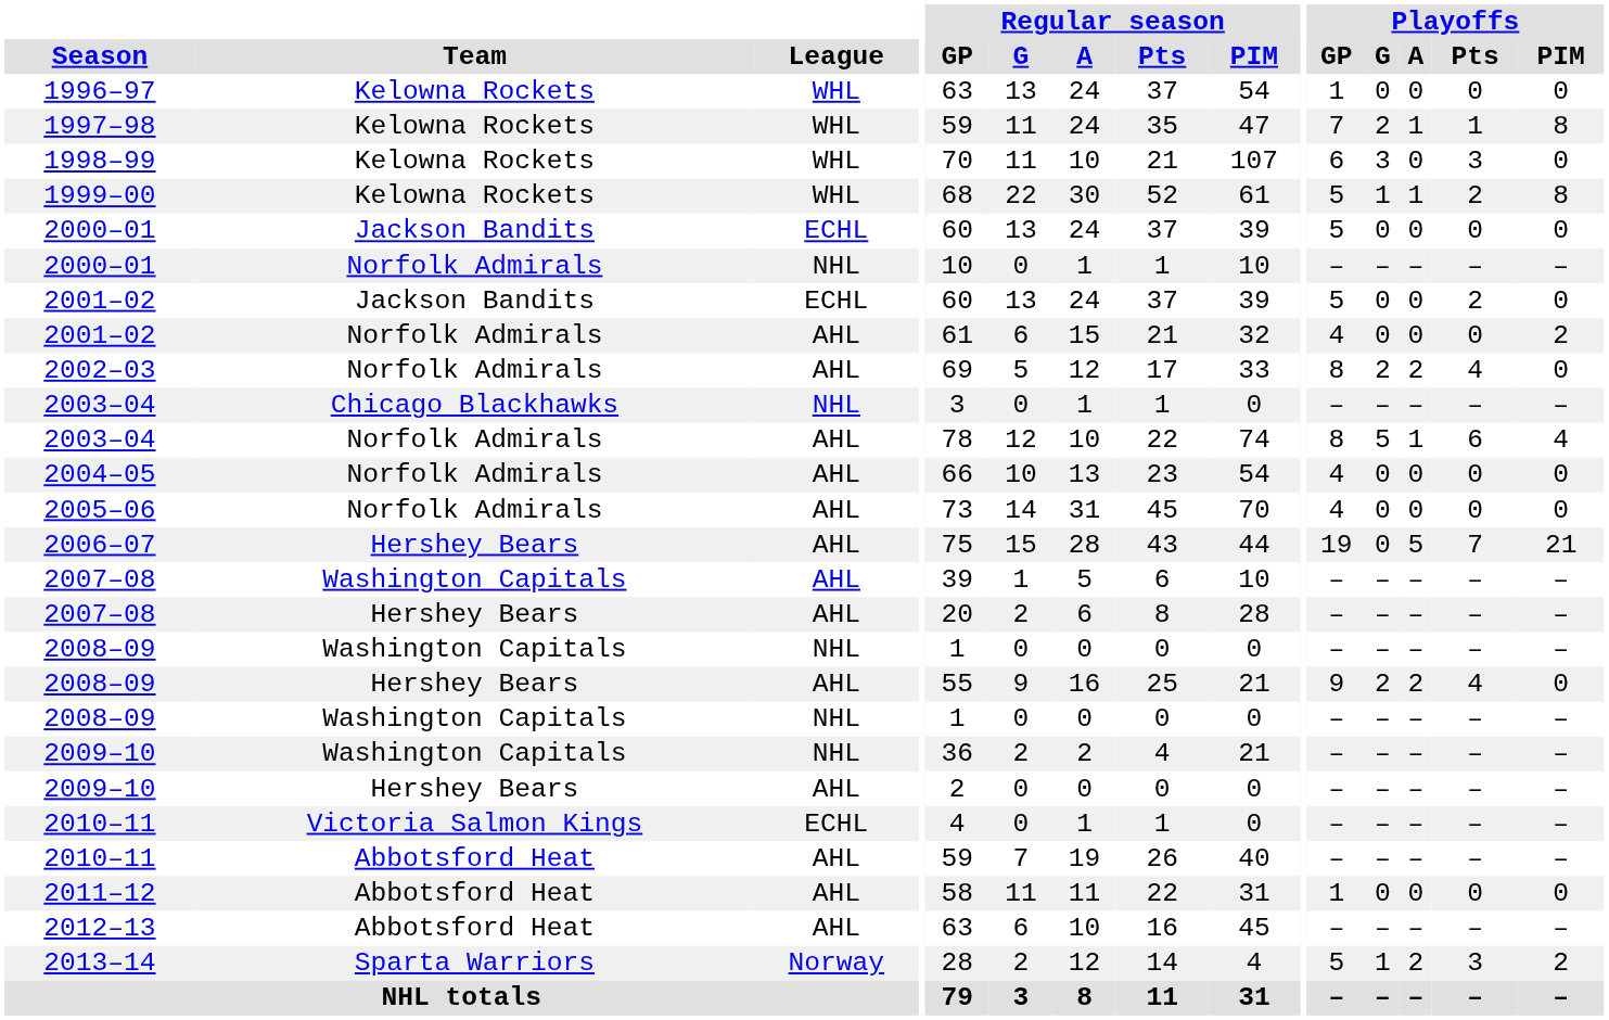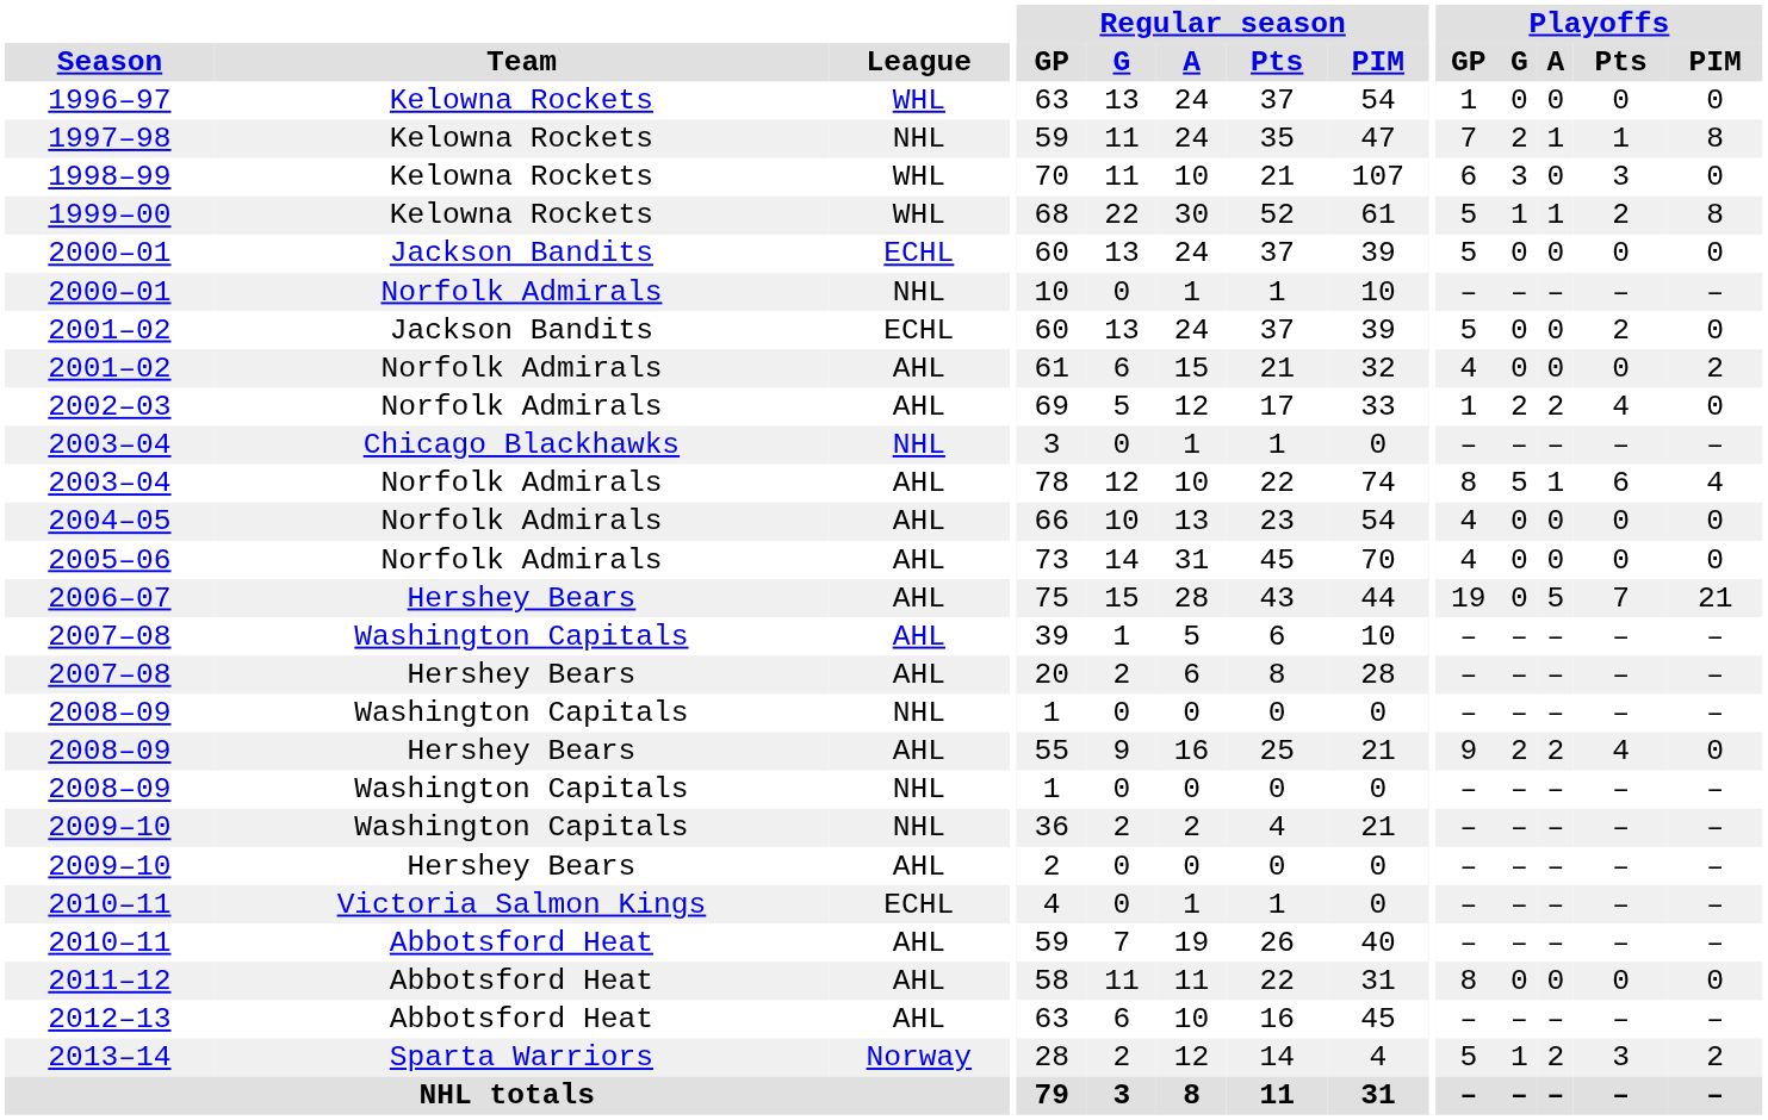 <table border="0" cellpadding="1" cellspacing="0" style="text-align:center; width:60em">
 <tr bgcolor="#e0e0e0">
 <th colspan="3"  bgcolor="#ffffff"></th>
 <th rowspan="99" bgcolor="#ffffff"></th>
 <th colspan="5"><a href='#'>Regular season</a></th>
 <th rowspan="99" bgcolor="#ffffff"></th>
 <th colspan="5"><a href='#'>Playoffs</a></th>
 </tr>
 <tr bgcolor="#e0e0e0">
 <th><a href='#'>Season</a></th>
 <th>Team</th>
 <th>League</th>
 <th>GP</th>
 <th><a href='#'>G</a></th>
 <th><a href='#'>A</a></th>
 <th><a href='#'>Pts</a></th>
 <th><a href='#'>PIM</a></th>
 <th>GP</th>
 <th>G</th>
 <th>A</th>
 <th>Pts</th>
 <th>PIM</th>
 </tr>
 <tr>
 <td><a href='#'>1996–97</a></td>
 <td><a href='#'>Kelowna Rockets</a></td>
 <td><a href='#'>WHL</a></td>
 <td>63</td>
 <td>13</td>
 <td>24</td>
 <td>37</td>
 <td>54</td>
 <td>1</td>
 <td>0</td>
 <td>0</td>
 <td>0</td>
 <td>0</td>
 </tr>
 <tr bgcolor="#f0f0f0">
 <td><a href='#'>1997–98</a></td>
 <td>Kelowna Rockets</td>
-<td>WHL</td>
+<td>NHL</td>
 <td>59</td>
 <td>11</td>
 <td>24</td>
 <td>35</td>
 <td>47</td>
 <td>7</td>
 <td>2</td>
 <td>1</td>
 <td>1</td>
 <td>8</td>
 </tr>
 <tr>
 <td><a href='#'>1998–99</a></td>
 <td>Kelowna Rockets</td>
 <td>WHL</td>
 <td>70</td>
 <td>11</td>
 <td>10</td>
 <td>21</td>
 <td>107</td>
 <td>6</td>
 <td>3</td>
 <td>0</td>
 <td>3</td>
 <td>0</td>
 </tr>
 <tr bgcolor="#f0f0f0">
 <td><a href='#'>1999–00</a></td>
 <td>Kelowna Rockets</td>
 <td>WHL</td>
 <td>68</td>
 <td>22</td>
 <td>30</td>
 <td>52</td>
 <td>61</td>
 <td>5</td>
 <td>1</td>
 <td>1</td>
 <td>2</td>
 <td>8</td>
 </tr>
 <tr>
 <td><a href='#'>2000–01</a></td>
 <td><a href='#'>Jackson Bandits</a></td>
 <td><a href='#'>ECHL</a></td>
 <td>60</td>
 <td>13</td>
 <td>24</td>
 <td>37</td>
 <td>39</td>
 <td>5</td>
 <td>0</td>
 <td>0</td>
 <td>0</td>
 <td>0</td>
 </tr>
 <tr bgcolor="#f0f0f0">
 <td><a href='#'>2000–01</a></td>
 <td><a href='#'>Norfolk Admirals</a></td>
 <td>NHL</td>
 <td>10</td>
 <td>0</td>
 <td>1</td>
 <td>1</td>
 <td>10</td>
 <td>–</td>
 <td>–</td>
 <td>–</td>
 <td>–</td>
 <td>–</td>
 </tr>
 <tr>
 <td><a href='#'>2001–02</a></td>
 <td>Jackson Bandits</td>
 <td>ECHL</td>
 <td>60</td>
 <td>13</td>
 <td>24</td>
 <td>37</td>
 <td>39</td>
 <td>5</td>
 <td>0</td>
 <td>0</td>
 <td>2</td>
 <td>0</td>
 </tr>
 <tr bgcolor="#f0f0f0">
 <td><a href='#'>2001–02</a></td>
 <td>Norfolk Admirals</td>
 <td>AHL</td>
 <td>61</td>
 <td>6</td>
 <td>15</td>
 <td>21</td>
 <td>32</td>
 <td>4</td>
 <td>0</td>
 <td>0</td>
 <td>0</td>
 <td>2</td>
 </tr>
 <tr>
 <td><a href='#'>2002–03</a></td>
 <td>Norfolk Admirals</td>
 <td>AHL</td>
 <td>69</td>
 <td>5</td>
 <td>12</td>
 <td>17</td>
 <td>33</td>
-<td>8</td>
+<td>1</td>
 <td>2</td>
 <td>2</td>
 <td>4</td>
 <td>0</td>
 </tr>
 <tr bgcolor="#f0f0f0">
 <td><a href='#'>2003–04</a></td>
 <td><a href='#'>Chicago Blackhawks</a></td>
 <td><a href='#'>NHL</a></td>
 <td>3</td>
 <td>0</td>
 <td>1</td>
 <td>1</td>
 <td>0</td>
 <td>–</td>
 <td>–</td>
 <td>–</td>
 <td>–</td>
 <td>–</td>
 </tr>
 <tr>
 <td><a href='#'>2003–04</a></td>
 <td>Norfolk Admirals</td>
 <td>AHL</td>
 <td>78</td>
 <td>12</td>
 <td>10</td>
 <td>22</td>
 <td>74</td>
 <td>8</td>
 <td>5</td>
 <td>1</td>
 <td>6</td>
 <td>4</td>
 </tr>
 <tr bgcolor="#f0f0f0">
 <td><a href='#'>2004–05</a></td>
 <td>Norfolk Admirals</td>
 <td>AHL</td>
 <td>66</td>
 <td>10</td>
 <td>13</td>
 <td>23</td>
 <td>54</td>
 <td>4</td>
 <td>0</td>
 <td>0</td>
 <td>0</td>
 <td>0</td>
 </tr>
 <tr>
 <td><a href='#'>2005–06</a></td>
 <td>Norfolk Admirals</td>
 <td>AHL</td>
 <td>73</td>
 <td>14</td>
 <td>31</td>
 <td>45</td>
 <td>70</td>
 <td>4</td>
 <td>0</td>
 <td>0</td>
 <td>0</td>
 <td>0</td>
 </tr>
 <tr bgcolor="#f0f0f0">
 <td><a href='#'>2006–07</a></td>
 <td><a href='#'>Hershey Bears</a></td>
 <td>AHL</td>
 <td>75</td>
 <td>15</td>
 <td>28</td>
 <td>43</td>
 <td>44</td>
 <td>19</td>
 <td>0</td>
 <td>5</td>
 <td>7</td>
 <td>21</td>
 </tr>
 <tr>
 <td><a href='#'>2007–08</a></td>
 <td><a href='#'>Washington Capitals</a></td>
 <td><a href='#'>AHL</a></td>
 <td>39</td>
 <td>1</td>
 <td>5</td>
 <td>6</td>
 <td>10</td>
 <td>–</td>
 <td>–</td>
 <td>–</td>
 <td>–</td>
 <td>–</td>
 </tr>
 <tr bgcolor="#f0f0f0">
 <td><a href='#'>2007–08</a></td>
 <td>Hershey Bears</td>
 <td>AHL</td>
 <td>20</td>
 <td>2</td>
 <td>6</td>
 <td>8</td>
 <td>28</td>
 <td>–</td>
 <td>–</td>
 <td>–</td>
 <td>–</td>
 <td>–</td>
 </tr>
 <tr>
 <td><a href='#'>2008–09</a></td>
 <td>Washington Capitals</td>
 <td>NHL</td>
 <td>1</td>
 <td>0</td>
 <td>0</td>
 <td>0</td>
 <td>0</td>
 <td>–</td>
 <td>–</td>
 <td>–</td>
 <td>–</td>
 <td>–</td>
 </tr>
 <tr bgcolor="#f0f0f0">
 <td><a href='#'>2008–09</a></td>
 <td>Hershey Bears</td>
 <td>AHL</td>
 <td>55</td>
 <td>9</td>
 <td>16</td>
 <td>25</td>
 <td>21</td>
 <td>9</td>
 <td>2</td>
 <td>2</td>
 <td>4</td>
 <td>0</td>
 </tr>
 <tr>
 <td><a href='#'>2008–09</a></td>
 <td>Washington Capitals</td>
 <td>NHL</td>
 <td>1</td>
 <td>0</td>
 <td>0</td>
 <td>0</td>
 <td>0</td>
 <td>–</td>
 <td>–</td>
 <td>–</td>
 <td>–</td>
 <td>–</td>
 </tr>
 <tr bgcolor="#f0f0f0">
 <td><a href='#'>2009–10</a></td>
 <td>Washington Capitals</td>
 <td>NHL</td>
 <td>36</td>
 <td>2</td>
 <td>2</td>
 <td>4</td>
 <td>21</td>
 <td>–</td>
 <td>–</td>
 <td>–</td>
 <td>–</td>
 <td>–</td>
 </tr>
 <tr>
 <td><a href='#'>2009–10</a></td>
 <td>Hershey Bears</td>
 <td>AHL</td>
 <td>2</td>
 <td>0</td>
 <td>0</td>
 <td>0</td>
 <td>0</td>
 <td>–</td>
 <td>–</td>
 <td>–</td>
 <td>–</td>
 <td>–</td>
 </tr>
 <tr bgcolor="#f0f0f0">
 <td><a href='#'>2010–11</a></td>
 <td><a href='#'>Victoria Salmon Kings</a></td>
 <td>ECHL</td>
 <td>4</td>
 <td>0</td>
 <td>1</td>
 <td>1</td>
 <td>0</td>
 <td>–</td>
 <td>–</td>
 <td>–</td>
 <td>–</td>
 <td>–</td>
 </tr>
 <tr>
 <td><a href='#'>2010–11</a></td>
 <td><a href='#'>Abbotsford Heat</a></td>
 <td>AHL</td>
 <td>59</td>
 <td>7</td>
 <td>19</td>
 <td>26</td>
 <td>40</td>
 <td>–</td>
 <td>–</td>
 <td>–</td>
 <td>–</td>
 <td>–</td>
 </tr>
 <tr bgcolor="#f0f0f0">
 <td><a href='#'>2011–12</a></td>
 <td>Abbotsford Heat</td>
 <td>AHL</td>
 <td>58</td>
 <td>11</td>
 <td>11</td>
 <td>22</td>
 <td>31</td>
-<td>1</td>
+<td>8</td>
 <td>0</td>
 <td>0</td>
 <td>0</td>
 <td>0</td>
 </tr>
 <tr>
 <td><a href='#'>2012–13</a></td>
 <td>Abbotsford Heat</td>
 <td>AHL</td>
 <td>63</td>
 <td>6</td>
 <td>10</td>
 <td>16</td>
 <td>45</td>
 <td>–</td>
 <td>–</td>
 <td>–</td>
 <td>–</td>
 <td>–</td>
 </tr>
 <tr bgcolor="#f0f0f0">
 <td><a href='#'>2013–14</a></td>
 <td><a href='#'>Sparta Warriors</a></td>
 <td><a href='#'>Norway</a></td>
 <td>28</td>
 <td>2</td>
 <td>12</td>
 <td>14</td>
 <td>4</td>
 <td>5</td>
 <td>1</td>
 <td>2</td>
 <td>3</td>
 <td>2</td>
 </tr>
 <tr style="background:#e0e0e0;">
 <th colspan="3">NHL totals</th>
 <th>79</th>
 <th>3</th>
 <th>8</th>
 <th>11</th>
 <th>31</th>
 <th>–</th>
 <th>–</th>
 <th>–</th>
 <th>–</th>
 <th>–</th>
 </tr>
 </table>
